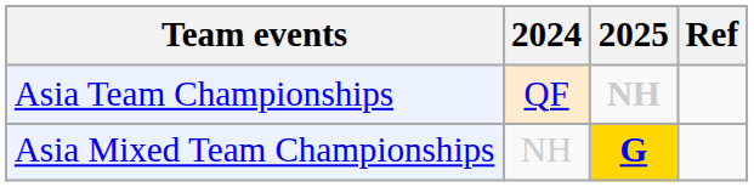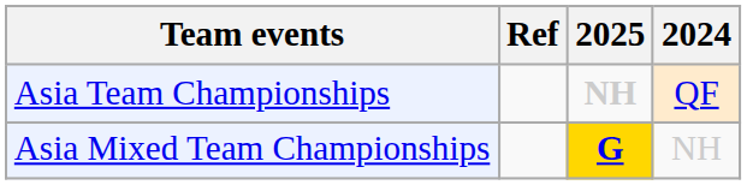 <table class="wikitable" style="font-size: 90%; text-align:center">
 <tr>
 <th>Team events</th>
+<th>Ref</th>
+<th>2025</th>
 <th>2024</th>
-<th>2025</th>
-<th>Ref</th>
 </tr>
 <tr>
 <td bgcolor="#ECF2FF"; align="left"><a href='#'>Asia Team Championships</a></td>
+<td></td>
+<td style=color:#ccc><strong>NH</strong></td>
 <td bgcolor=FFEBCD><a href='#'>QF</a></td>
-<td style=color:#ccc><strong>NH</strong></td>
-<td></td>
 </tr>
 <tr>
 <td bgcolor="#ECF2FF"; align="left"><a href='#'>Asia Mixed Team Championships</a></td>
+<td></td>
+<td bgcolor=gold><a href='#'><strong>G</strong></a></td>
 <td style=color:#ccc>NH</td>
-<td bgcolor=gold><a href='#'><strong>G</strong></a></td>
-<td></td>
 </tr>
 </table>
